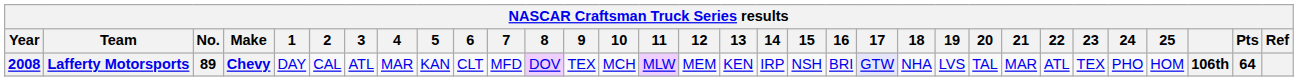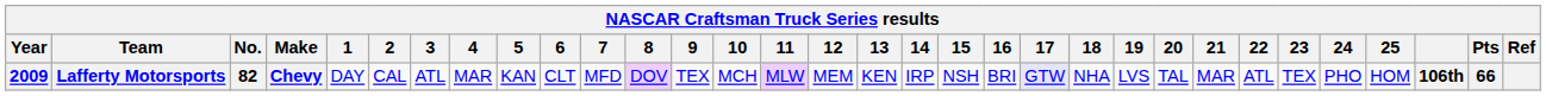 <table class="wikitable" style="text-align:center; font-size:75%">
 <tr>
 <th colspan=32><a href='#'>NASCAR Craftsman Truck Series</a> results</th>
 </tr>
 <tr>
 <th>Year</th>
 <th>Team</th>
 <th>No.</th>
 <th>Make</th>
 <th>1</th>
 <th>2</th>
 <th>3</th>
 <th>4</th>
 <th>5</th>
 <th>6</th>
 <th>7</th>
 <th>8</th>
 <th>9</th>
 <th>10</th>
 <th>11</th>
 <th>12</th>
 <th>13</th>
 <th>14</th>
 <th>15</th>
 <th>16</th>
 <th>17</th>
 <th>18</th>
 <th>19</th>
 <th>20</th>
 <th>21</th>
 <th>22</th>
 <th>23</th>
 <th>24</th>
 <th>25</th>
 <th></th>
 <th>Pts</th>
 <th>Ref</th>
 </tr>
 <tr>
-<th><a href='#'>2008</a></th>
+<th><a href='#'>2009</a></th>
 <th><a href='#'>Lafferty Motorsports</a></th>
-<th>89</th>
+<th>82</th>
 <th><a href='#'>Chevy</a></th>
 <td><a href='#'>DAY</a></td>
 <td><a href='#'>CAL</a></td>
 <td><a href='#'>ATL</a></td>
 <td><a href='#'>MAR</a></td>
 <td><a href='#'>KAN</a></td>
 <td><a href='#'>CLT</a></td>
 <td><a href='#'>MFD</a></td>
 <td style="background:#EFCFFF;"><a href='#'>DOV</a><br></td>
 <td><a href='#'>TEX</a></td>
 <td><a href='#'>MCH</a></td>
 <td style="background:#EFCFFF;"><a href='#'>MLW</a><br></td>
 <td><a href='#'>MEM</a></td>
 <td><a href='#'>KEN</a></td>
 <td><a href='#'>IRP</a></td>
 <td><a href='#'>NSH</a></td>
 <td><a href='#'>BRI</a></td>
 <td style="background: lavender;"><a href='#'>GTW</a></td>
 <td><a href='#'>NHA</a></td>
 <td><a href='#'>LVS</a></td>
 <td><a href='#'>TAL</a></td>
 <td><a href='#'>MAR</a></td>
 <td><a href='#'>ATL</a></td>
 <td><a href='#'>TEX</a></td>
 <td><a href='#'>PHO</a></td>
 <td><a href='#'>HOM</a></td>
 <th>106th</th>
-<th>64</th>
+<th>66</th>
 <th></th>
 </tr>
 </table>
